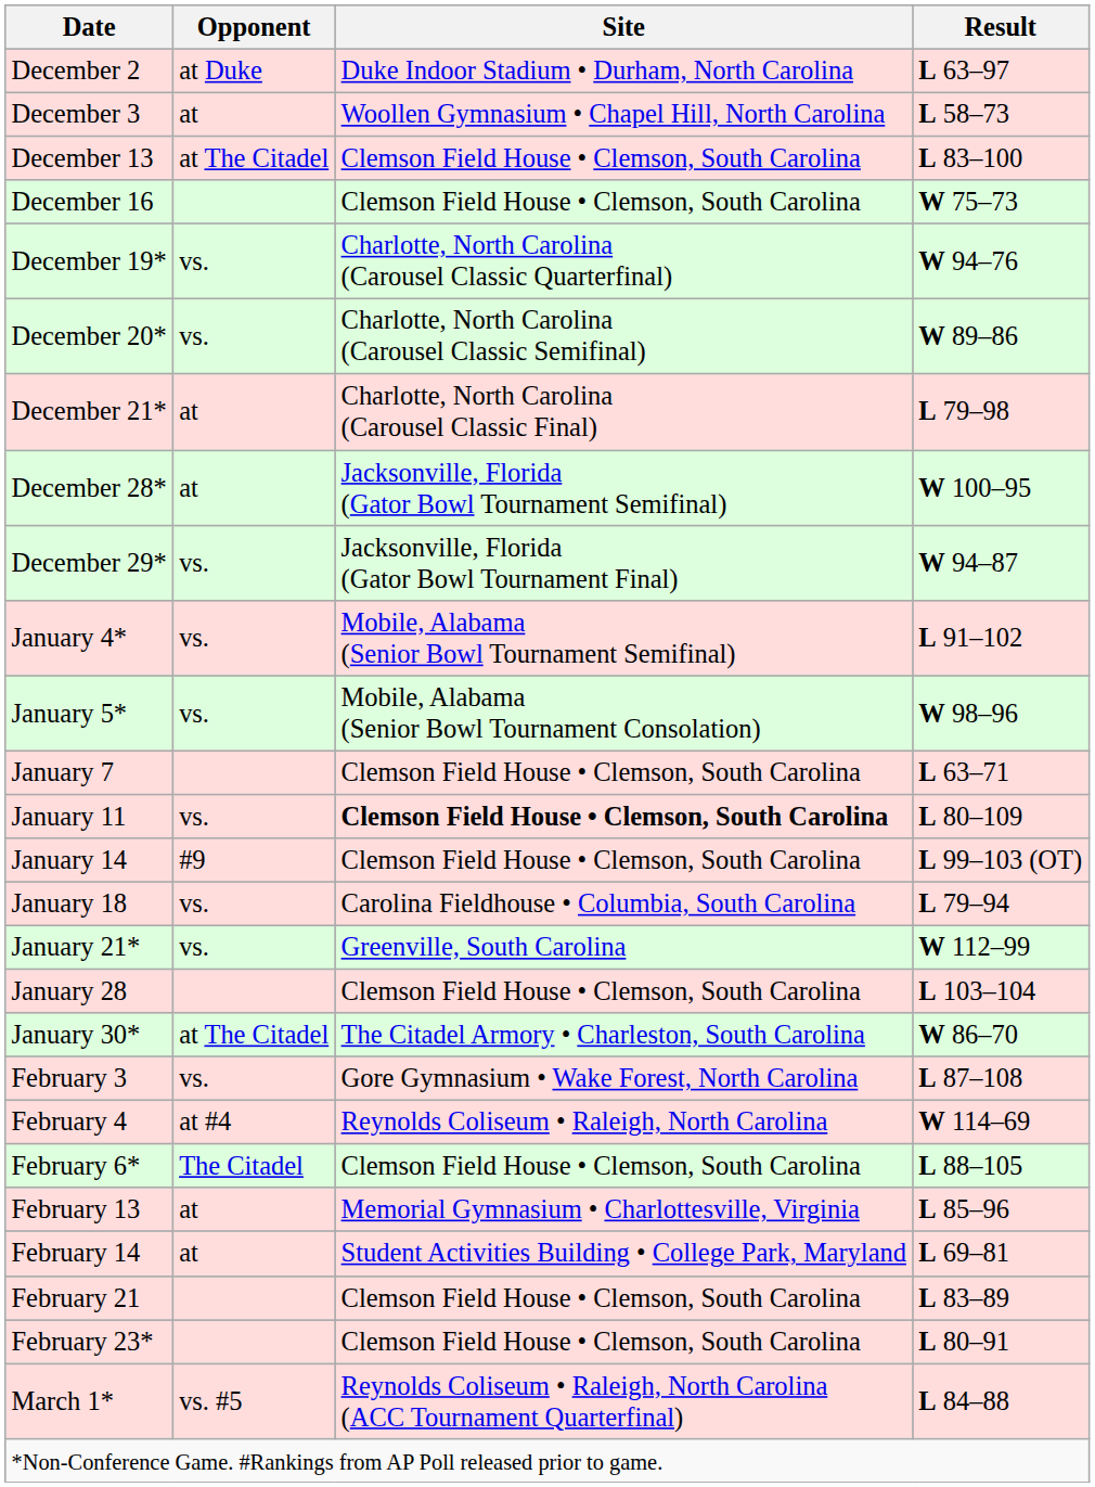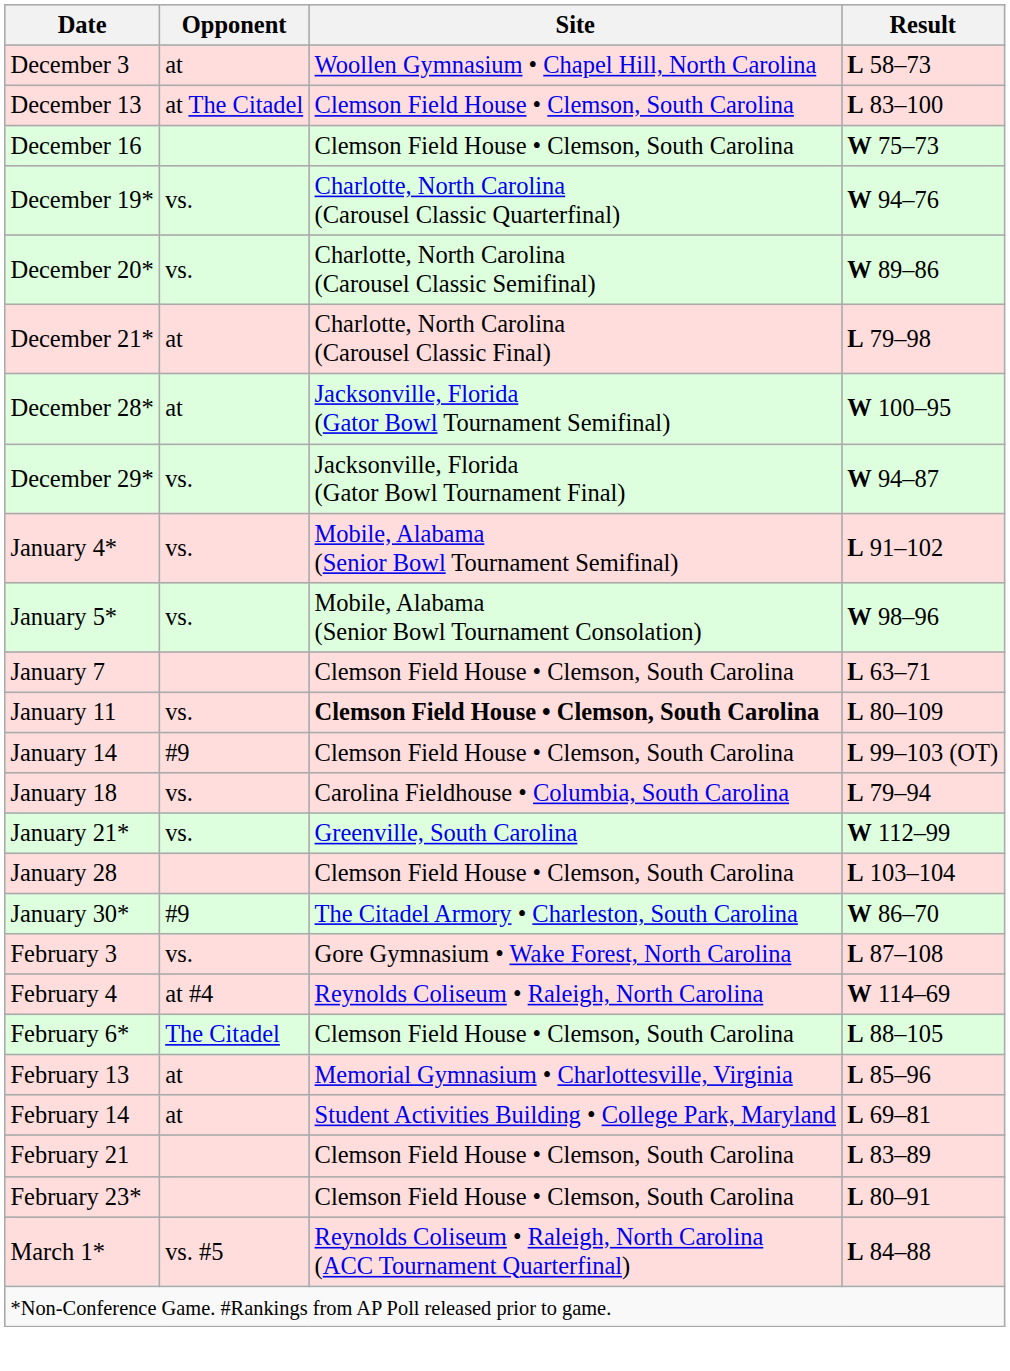 <table class="wikitable" style="font-size:95%;">
 <tr>
 <th>Date</th>
 <th>Opponent</th>
 <th>Site</th>
 <th>Result</th>
-</tr>
-<tr style="background: #ffdddd;">
-<td>December 2</td>
-<td>at <a href='#'>Duke</a></td>
-<td><a href='#'>Duke Indoor Stadium</a> • <a href='#'>Durham, North Carolina</a></td>
-<td><strong>L</strong> 63–97</td>
 </tr>
 <tr style="background: #ffdddd;">
 <td>December 3</td>
 <td>at </td>
 <td><a href='#'>Woollen Gymnasium</a> • <a href='#'>Chapel Hill, North Carolina</a></td>
 <td><strong>L</strong> 58–73</td>
 </tr>
 <tr style="background: #ffdddd;">
 <td>December 13</td>
 <td>at <a href='#'>The Citadel</a></td>
 <td><a href='#'>Clemson Field House</a> • <a href='#'>Clemson, South Carolina</a></td>
 <td><strong>L</strong> 83–100</td>
 </tr>
 <tr style="background: #ddffdd;">
 <td>December 16</td>
 <td></td>
 <td>Clemson Field House • Clemson, South Carolina</td>
 <td><strong>W</strong> 75–73</td>
 </tr>
 <tr style="background: #ddffdd;">
 <td>December 19*</td>
 <td>vs. </td>
 <td><a href='#'>Charlotte, North Carolina</a><br>(Carousel Classic Quarterfinal)</td>
 <td><strong>W</strong> 94–76</td>
 </tr>
 <tr style="background: #ddffdd;">
 <td>December 20*</td>
 <td>vs. </td>
 <td>Charlotte, North Carolina<br>(Carousel Classic Semifinal)</td>
 <td><strong>W</strong> 89–86</td>
 </tr>
 <tr style="background: #ffdddd;">
 <td>December 21*</td>
 <td>at </td>
 <td>Charlotte, North Carolina<br>(Carousel Classic Final)</td>
 <td><strong>L</strong> 79–98</td>
 </tr>
 <tr style="background: #ddffdd;">
 <td>December 28*</td>
 <td>at </td>
 <td><a href='#'>Jacksonville, Florida</a><br>(<a href='#'>Gator Bowl</a> Tournament Semifinal)</td>
 <td><strong>W</strong> 100–95</td>
 </tr>
 <tr style="background: #ddffdd;">
 <td>December 29*</td>
 <td>vs. </td>
 <td>Jacksonville, Florida<br>(Gator Bowl Tournament Final)</td>
 <td><strong>W</strong> 94–87</td>
 </tr>
 <tr style="background: #ffdddd;">
 <td>January 4*</td>
 <td>vs. </td>
 <td><a href='#'>Mobile, Alabama</a><br>(<a href='#'>Senior Bowl</a> Tournament Semifinal)</td>
 <td><strong>L</strong> 91–102</td>
 </tr>
 <tr style="background: #ddffdd;">
 <td>January 5*</td>
 <td>vs. </td>
 <td>Mobile, Alabama<br>(Senior Bowl Tournament Consolation)</td>
 <td><strong>W</strong> 98–96</td>
 </tr>
 <tr style="background: #ffdddd;">
 <td>January 7</td>
 <td></td>
 <td>Clemson Field House • Clemson, South Carolina</td>
 <td><strong>L</strong> 63–71</td>
 </tr>
 <tr style="background: #ffdddd;">
 <td>January 11</td>
 <td>vs. </td>
 <td><strong>Clemson Field House • Clemson, South Carolina</strong></td>
 <td><strong>L</strong> 80–109</td>
 </tr>
 <tr style="background: #ffdddd;">
 <td>January 14</td>
 <td>#9 </td>
 <td>Clemson Field House • Clemson, South Carolina</td>
 <td><strong>L</strong> 99–103 (OT)</td>
 </tr>
 <tr style="background: #ffdddd;">
 <td>January 18</td>
 <td>vs. </td>
 <td>Carolina Fieldhouse • <a href='#'>Columbia, South Carolina</a></td>
 <td><strong>L</strong> 79–94</td>
 </tr>
 <tr style="background: #ddffdd;">
 <td>January 21*</td>
 <td>vs. </td>
 <td><a href='#'>Greenville, South Carolina</a></td>
 <td><strong>W</strong> 112–99</td>
 </tr>
 <tr style="background: #ffdddd;">
 <td>January 28</td>
 <td></td>
 <td>Clemson Field House • Clemson, South Carolina</td>
 <td><strong>L</strong> 103–104</td>
 </tr>
 <tr style="background: #ddffdd;">
 <td>January 30*</td>
-<td>at <a href='#'>The Citadel</a></td>
+<td>#9 </td>
 <td><a href='#'>The Citadel Armory</a> • <a href='#'>Charleston, South Carolina</a></td>
 <td><strong>W</strong> 86–70</td>
 </tr>
 <tr style="background: #ffdddd;">
 <td>February 3</td>
 <td>vs. </td>
 <td>Gore Gymnasium • <a href='#'>Wake Forest, North Carolina</a></td>
 <td><strong>L</strong> 87–108</td>
 </tr>
 <tr style="background: #ffdddd;">
 <td>February 4</td>
 <td>at #4 </td>
 <td><a href='#'>Reynolds Coliseum</a> • <a href='#'>Raleigh, North Carolina</a></td>
 <td><strong>W</strong> 114–69</td>
 </tr>
 <tr style="background: #ddffdd;">
 <td>February 6*</td>
 <td><a href='#'>The Citadel</a></td>
 <td>Clemson Field House • Clemson, South Carolina</td>
 <td><strong>L</strong> 88–105</td>
 </tr>
 <tr style="background: #ffdddd;">
 <td>February 13</td>
 <td>at </td>
 <td><a href='#'>Memorial Gymnasium</a> • <a href='#'>Charlottesville, Virginia</a></td>
 <td><strong>L</strong> 85–96</td>
 </tr>
 <tr style="background: #ffdddd;">
 <td>February 14</td>
 <td>at </td>
 <td><a href='#'>Student Activities Building</a> • <a href='#'>College Park, Maryland</a></td>
 <td><strong>L</strong> 69–81</td>
 </tr>
 <tr style="background: #ffdddd;">
 <td>February 21</td>
 <td></td>
 <td>Clemson Field House • Clemson, South Carolina</td>
 <td><strong>L</strong> 83–89</td>
 </tr>
 <tr style="background: #ffdddd;">
 <td>February 23*</td>
 <td></td>
 <td>Clemson Field House • Clemson, South Carolina</td>
 <td><strong>L</strong> 80–91</td>
 </tr>
 <tr style="background: #ffdddd;">
 <td>March 1*</td>
 <td>vs. #5 </td>
 <td><a href='#'>Reynolds Coliseum</a> • <a href='#'>Raleigh, North Carolina</a><br>(<a href='#'>ACC Tournament Quarterfinal</a>)</td>
 <td><strong>L</strong> 84–88</td>
 </tr>
 <tr style="background:#f9f9f9;">
 <td colspan=4><small>*Non-Conference Game. #Rankings from AP Poll released prior to game.</small></td>
 </tr>
 </table>
